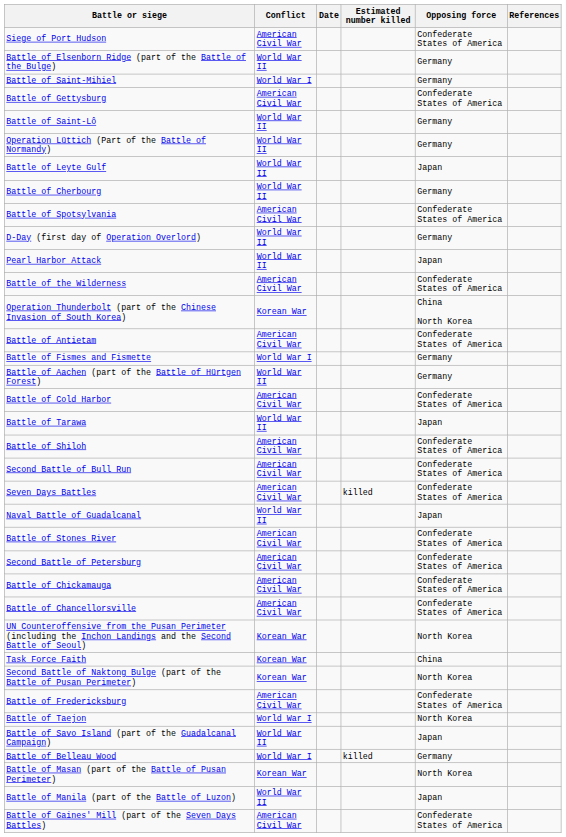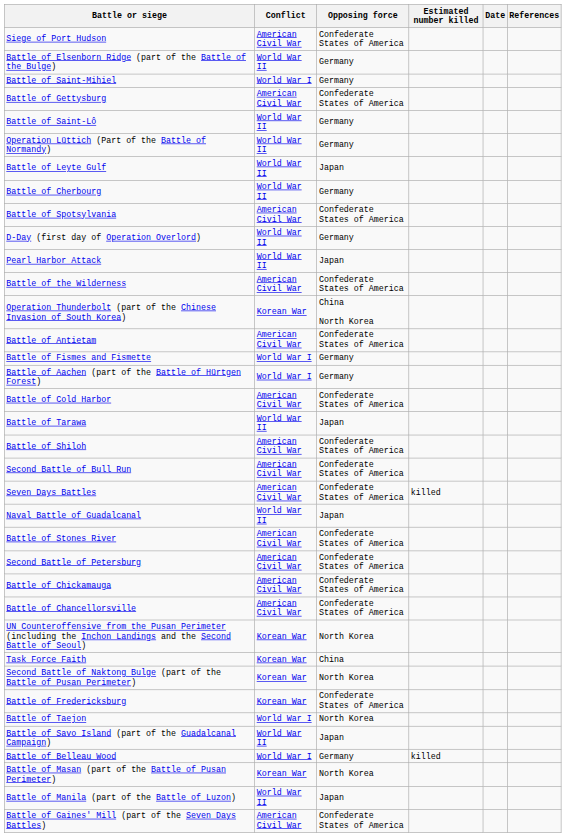 <table class="wikitable sortable">
 <tr>
 <th>Battle or siege</th>
 <th>Conflict</th>
+<th>Opposing force</th>
+<th data-sort-type="number">Estimated number killed</th>
 <th>Date</th>
-<th data-sort-type="number">Estimated number killed</th>
-<th>Opposing force</th>
 <th style="width:5%;" class="unsortable">References</th>
 </tr>
 <tr>
 <td><a href='#'>Siege of Port Hudson</a></td>
 <td><a href='#'>American Civil War</a></td>
+<td> Confederate States of America</td>
 <td></td>
 <td></td>
-<td> Confederate States of America</td>
 <td></td>
 </tr>
 <tr>
 <td><a href='#'>Battle of Elsenborn Ridge</a> (part of the <a href='#'>Battle of the Bulge</a>)</td>
 <td><a href='#'>World War II</a></td>
+<td> Germany</td>
 <td></td>
 <td></td>
-<td> Germany</td>
 <td></td>
 </tr>
 <tr>
 <td><a href='#'>Battle of Saint-Mihiel</a></td>
 <td><a href='#'>World War I</a></td>
+<td> Germany</td>
 <td></td>
 <td></td>
-<td> Germany</td>
 <td></td>
 </tr>
 <tr>
 <td><a href='#'>Battle of Gettysburg</a></td>
 <td><a href='#'>American Civil War</a></td>
+<td> Confederate States of America</td>
 <td></td>
 <td></td>
-<td> Confederate States of America</td>
 <td></td>
 </tr>
 <tr>
 <td><a href='#'>Battle of Saint-Lô</a></td>
 <td><a href='#'>World War II</a></td>
+<td>Germany</td>
 <td></td>
 <td></td>
-<td>Germany</td>
 <td></td>
 </tr>
 <tr>
 <td><a href='#'>Operation Lüttich</a> (Part of the <a href='#'>Battle of Normandy</a>)</td>
 <td><a href='#'>World War II</a></td>
+<td> Germany</td>
 <td></td>
 <td></td>
-<td> Germany</td>
 <td></td>
 </tr>
 <tr>
 <td><a href='#'>Battle of Leyte Gulf</a></td>
 <td><a href='#'>World War II</a></td>
+<td> Japan</td>
 <td></td>
 <td></td>
-<td> Japan</td>
 <td></td>
 </tr>
 <tr>
 <td><a href='#'>Battle of Cherbourg</a></td>
 <td><a href='#'>World War II</a></td>
+<td> Germany</td>
 <td></td>
 <td></td>
-<td> Germany</td>
 <td></td>
 </tr>
 <tr>
 <td><a href='#'>Battle of Spotsylvania</a></td>
 <td><a href='#'>American Civil War</a></td>
+<td> Confederate States of America</td>
 <td></td>
 <td></td>
-<td> Confederate States of America</td>
 <td></td>
 </tr>
 <tr>
 <td><a href='#'>D-Day</a> (first day of <a href='#'>Operation Overlord</a>)</td>
 <td><a href='#'>World War II</a></td>
+<td> Germany</td>
 <td></td>
 <td></td>
-<td> Germany</td>
 <td></td>
 </tr>
 <tr>
 <td><a href='#'>Pearl Harbor Attack</a></td>
 <td><a href='#'>World War II</a></td>
+<td> Japan</td>
 <td></td>
 <td></td>
-<td> Japan</td>
 <td></td>
 </tr>
 <tr>
 <td><a href='#'>Battle of the Wilderness</a></td>
 <td><a href='#'>American Civil War</a></td>
+<td> Confederate States of America</td>
 <td></td>
 <td></td>
-<td> Confederate States of America</td>
 <td></td>
 </tr>
 <tr>
 <td><a href='#'>Operation Thunderbolt</a> (part of the <a href='#'>Chinese Invasion of South Korea</a>)</td>
 <td><a href='#'>Korean War</a></td>
+<td> China<br><br> North Korea</td>
 <td></td>
 <td></td>
-<td> China<br><br> North Korea</td>
 <td></td>
 </tr>
 <tr>
 <td><a href='#'>Battle of Antietam</a></td>
 <td><a href='#'>American Civil War</a></td>
+<td> Confederate States of America</td>
 <td></td>
 <td></td>
-<td> Confederate States of America</td>
 <td></td>
 </tr>
 <tr>
 <td><a href='#'>Battle of Fismes and Fismette</a></td>
 <td><a href='#'>World War I</a></td>
+<td> Germany</td>
 <td></td>
 <td></td>
-<td> Germany</td>
 <td></td>
 </tr>
 <tr>
 <td><a href='#'>Battle of Aachen</a> (part of the <a href='#'>Battle of Hürtgen Forest</a>)</td>
-<td><a href='#'>World War II</a></td>
+<td><a href='#'>World War I</a></td>
+<td> Germany</td>
 <td></td>
 <td></td>
-<td> Germany</td>
 <td></td>
 </tr>
 <tr>
 <td><a href='#'>Battle of Cold Harbor</a></td>
 <td><a href='#'>American Civil War</a></td>
+<td>  Confederate States of America</td>
 <td></td>
 <td></td>
-<td>  Confederate States of America</td>
 <td></td>
 </tr>
 <tr>
 <td><a href='#'>Battle of Tarawa</a></td>
 <td><a href='#'>World War II</a></td>
+<td> Japan</td>
 <td></td>
 <td></td>
-<td> Japan</td>
 <td></td>
 </tr>
 <tr>
 <td><a href='#'>Battle of Shiloh</a></td>
 <td><a href='#'>American Civil War</a></td>
+<td>  Confederate States of America</td>
 <td></td>
 <td></td>
-<td>  Confederate States of America</td>
 <td></td>
 </tr>
 <tr>
 <td><a href='#'>Second Battle of Bull Run</a></td>
 <td><a href='#'>American Civil War</a></td>
+<td> Confederate States of America</td>
 <td></td>
 <td></td>
-<td> Confederate States of America</td>
 <td></td>
 </tr>
 <tr>
 <td><a href='#'>Seven Days Battles</a></td>
 <td><a href='#'>American Civil War</a></td>
+<td>  Confederate States of America</td>
+<td> killed</td>
 <td></td>
-<td> killed</td>
-<td>  Confederate States of America</td>
 <td></td>
 </tr>
 <tr>
 <td><a href='#'>Naval Battle of Guadalcanal</a></td>
 <td><a href='#'>World War II</a></td>
+<td>Japan</td>
 <td></td>
 <td></td>
-<td>Japan</td>
 <td> </td>
 </tr>
 <tr>
 <td><a href='#'>Battle of Stones River</a></td>
 <td><a href='#'>American Civil War</a></td>
+<td>  Confederate States of America</td>
 <td></td>
 <td></td>
-<td>  Confederate States of America</td>
 <td></td>
 </tr>
 <tr>
 <td><a href='#'>Second Battle of Petersburg</a></td>
 <td><a href='#'>American Civil War</a></td>
+<td>  Confederate States of America</td>
 <td></td>
 <td></td>
-<td>  Confederate States of America</td>
 <td></td>
 </tr>
 <tr>
 <td><a href='#'>Battle of Chickamauga</a></td>
 <td><a href='#'>American Civil War</a></td>
+<td>  Confederate States of America</td>
 <td></td>
 <td></td>
-<td>  Confederate States of America</td>
 <td></td>
 </tr>
 <tr>
 <td><a href='#'>Battle of Chancellorsville</a></td>
 <td><a href='#'>American Civil War</a></td>
+<td>  Confederate States of America</td>
 <td></td>
 <td></td>
-<td>  Confederate States of America</td>
 <td></td>
 </tr>
 <tr>
 <td><a href='#'>UN Counteroffensive from the Pusan Perimeter</a> (including the <a href='#'>Inchon Landings</a> and the <a href='#'>Second Battle of Seoul</a>)</td>
 <td><a href='#'>Korean War</a></td>
+<td> North Korea</td>
 <td></td>
 <td></td>
-<td> North Korea</td>
 <td></td>
 </tr>
 <tr>
 <td><a href='#'>Task Force Faith</a></td>
 <td><a href='#'>Korean War</a></td>
+<td> China</td>
 <td></td>
 <td></td>
-<td> China</td>
 <td></td>
 </tr>
 <tr>
 <td><a href='#'>Second Battle of Naktong Bulge</a> (part of the <a href='#'>Battle of Pusan Perimeter</a>)</td>
 <td><a href='#'>Korean War</a></td>
+<td> North Korea</td>
 <td></td>
 <td></td>
-<td> North Korea</td>
 <td></td>
 </tr>
 <tr>
 <td><a href='#'>Battle of Fredericksburg</a></td>
-<td><a href='#'>American Civil War</a></td>
+<td><a href='#'>Korean War</a></td>
+<td>  Confederate States of America</td>
 <td></td>
 <td></td>
-<td>  Confederate States of America</td>
 <td></td>
 </tr>
 <tr>
 <td><a href='#'>Battle of Taejon</a></td>
 <td><a href='#'>World War I</a></td>
+<td>North Korea</td>
 <td></td>
 <td></td>
-<td>North Korea</td>
 <td></td>
 </tr>
 <tr>
 <td><a href='#'>Battle of Savo Island</a> (part of the <a href='#'>Guadalcanal Campaign</a>)</td>
 <td><a href='#'>World War II</a></td>
+<td> Japan</td>
 <td></td>
 <td></td>
-<td> Japan</td>
 <td> </td>
 </tr>
 <tr>
 <td><a href='#'>Battle of Belleau Wood</a></td>
 <td><a href='#'>World War I</a></td>
+<td> Germany</td>
+<td> killed</td>
 <td></td>
-<td> killed</td>
-<td> Germany</td>
 <td></td>
 </tr>
 <tr>
 <td><a href='#'>Battle of Masan</a> (part of the <a href='#'>Battle of Pusan Perimeter</a>)</td>
 <td><a href='#'>Korean War</a></td>
+<td> North Korea</td>
 <td></td>
 <td></td>
-<td> North Korea</td>
 <td></td>
 </tr>
 <tr>
 <td><a href='#'>Battle of Manila</a> (part of the <a href='#'>Battle of Luzon</a>)</td>
 <td><a href='#'>World War II</a></td>
+<td> Japan</td>
 <td></td>
 <td></td>
-<td> Japan</td>
 <td></td>
 </tr>
 <tr>
 <td><a href='#'>Battle of Gaines' Mill</a> (part of the <a href='#'>Seven Days Battles</a>)</td>
 <td><a href='#'>American Civil War</a></td>
+<td> Confederate States of America</td>
 <td></td>
 <td></td>
-<td> Confederate States of America</td>
 <td></td>
 </tr>
 </table>
